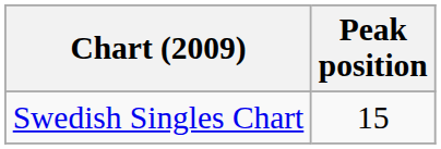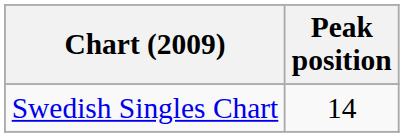 <table class="wikitable">
 <tr>
 <th>Chart (2009)</th>
 <th>Peak<br>position</th>
 </tr>
 <tr>
 <td><a href='#'>Swedish Singles Chart</a></td>
-<td align="center">15</td>
+<td align="center">14</td>
 </tr>
 </table>
